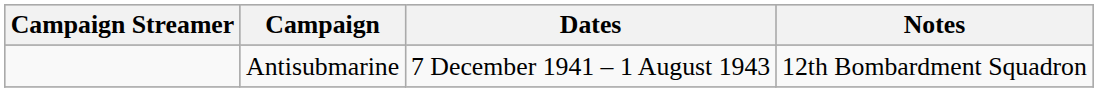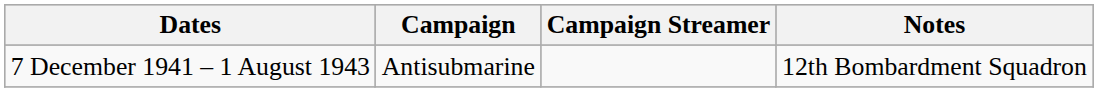 <table class="wikitable">
 <tr style="background:#efefef;">
+<th>Dates</th>
+<th>Campaign</th>
 <th>Campaign Streamer</th>
-<th>Campaign</th>
-<th>Dates</th>
 <th>Notes</th>
 </tr>
 <tr>
+<td>7 December 1941 – 1 August 1943</td>
+<td>Antisubmarine</td>
 <td></td>
-<td>Antisubmarine</td>
-<td>7 December 1941 – 1 August 1943</td>
 <td>12th Bombardment Squadron</td>
 </tr>
 </table>
